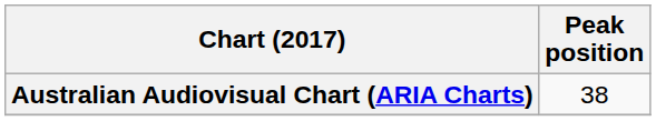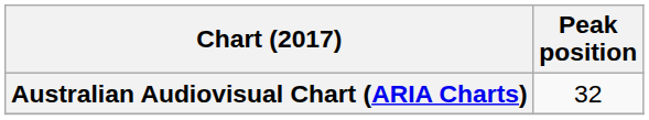 <table class="wikitable sortable plainrowheaders" style="text-align:center">
 <tr>
 <th scope="col">Chart (2017)</th>
 <th scope="col">Peak<br>position</th>
 </tr>
 <tr>
 <th scope="row">Australian Audiovisual Chart (<a href='#'>ARIA Charts</a>)</th>
-<td>38</td>
+<td>32</td>
 </tr>
 <tr>
 </tr>
 </table>
